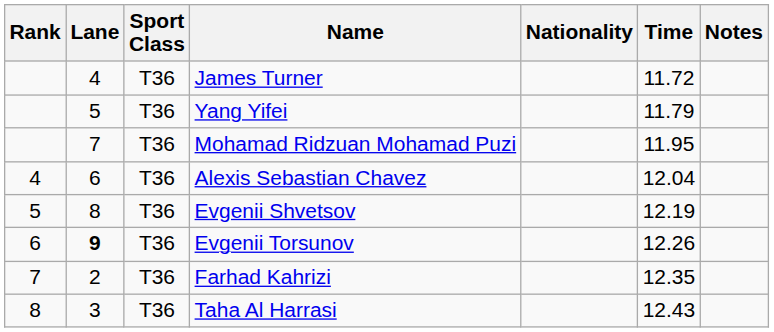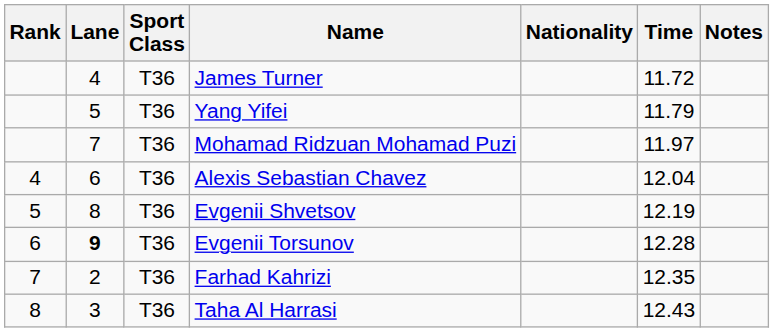 <table class="wikitable sortable" style="text-align:center">
 <tr>
 <th>Rank</th>
 <th>Lane</th>
 <th>Sport<br>Class</th>
 <th>Name</th>
 <th>Nationality</th>
 <th>Time</th>
 <th>Notes</th>
 </tr>
 <tr>
 <td></td>
 <td>4</td>
 <td>T36</td>
 <td align=left><a href='#'>James Turner</a></td>
 <td align=left></td>
 <td>11.72</td>
 <td></td>
 </tr>
 <tr>
 <td></td>
 <td>5</td>
 <td>T36</td>
 <td align=left><a href='#'>Yang Yifei</a></td>
 <td align=left></td>
 <td>11.79</td>
 <td></td>
 </tr>
 <tr>
 <td></td>
 <td>7</td>
 <td>T36</td>
 <td align=left><a href='#'>Mohamad Ridzuan Mohamad Puzi</a></td>
 <td align=left></td>
-<td>11.95</td>
+<td>11.97</td>
 <td></td>
 </tr>
 <tr>
 <td>4</td>
 <td>6</td>
 <td>T36</td>
 <td align=left><a href='#'>Alexis Sebastian Chavez</a></td>
 <td align=left></td>
 <td>12.04</td>
 <td></td>
 </tr>
 <tr>
 <td>5</td>
 <td>8</td>
 <td>T36</td>
 <td align=left><a href='#'>Evgenii Shvetsov</a></td>
 <td align=left></td>
 <td>12.19</td>
 <td></td>
 </tr>
 <tr>
 <td>6</td>
 <td><strong>9</strong></td>
 <td>T36</td>
 <td align=left><a href='#'>Evgenii Torsunov</a></td>
 <td align=left></td>
-<td>12.26</td>
+<td>12.28</td>
 <td></td>
 </tr>
 <tr>
 <td>7</td>
 <td>2</td>
 <td>T36</td>
 <td align=left><a href='#'>Farhad Kahrizi</a></td>
 <td align=left></td>
 <td>12.35</td>
 <td></td>
 </tr>
 <tr>
 <td>8</td>
 <td>3</td>
 <td>T36</td>
 <td align=left><a href='#'>Taha Al Harrasi</a></td>
 <td align=left></td>
 <td>12.43</td>
 <td></td>
 </tr>
 </table>
